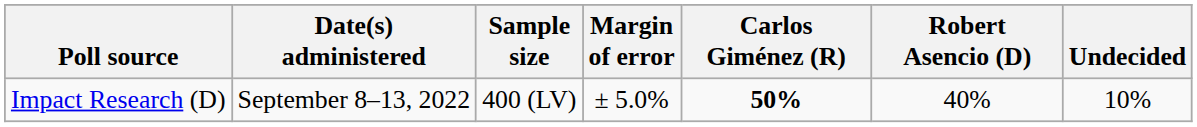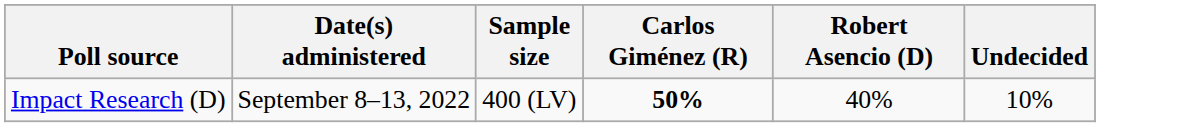 <table class="wikitable" style="font-size:90%;text-align:center;">
 <tr valign=bottom>
 <th>Poll source</th>
 <th>Date(s)<br>administered</th>
 <th>Sample<br>size</th>
-<th>Margin<br>of error</th>
 <th style="width:100px;">Carlos<br>Giménez (R)</th>
 <th style="width:100px;">Robert<br>Asencio (D)</th>
 <th>Undecided</th>
 </tr>
 <tr>
 <td style="text-align:left;"><a href='#'>Impact Research</a> (D)</td>
 <td>September 8–13, 2022</td>
 <td>400 (LV)</td>
-<td>± 5.0%</td>
 <td><strong>50%</strong></td>
 <td>40%</td>
 <td>10%</td>
 </tr>
 </table>
